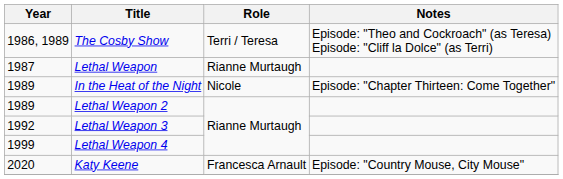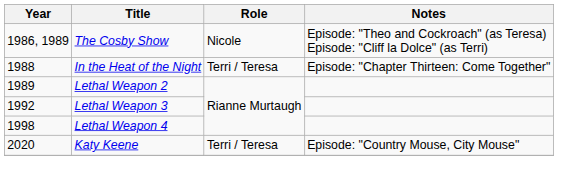 <table class="wikitable sortable">
 <tr>
 <th scope="col">Year</th>
 <th scope="col">Title</th>
 <th scope="col">Role</th>
 <th scope="col" class="unsortable">Notes</th>
 </tr>
 <tr>
 <td>1986, 1989</td>
 <td><em><a href='#'>The Cosby Show</a></em></td>
-<td>Terri / Teresa</td>
+<td>Nicole</td>
 <td>Episode: "Theo and Cockroach" (as Teresa)<br>Episode: "Cliff la Dolce" (as Terri)</td>
 </tr>
 <tr>
-<td>1987</td>
-<td><em><a href='#'>Lethal Weapon</a></em></td>
-<td>Rianne Murtaugh</td>
-<td></td>
-</tr>
-<tr>
-<td>1989</td>
+<td>1988</td>
 <td><em><a href='#'>In the Heat of the Night</a></em></td>
-<td>Nicole</td>
+<td>Terri / Teresa</td>
 <td>Episode: "Chapter Thirteen: Come Together"</td>
 </tr>
 <tr>
 <td>1989</td>
 <td><em><a href='#'>Lethal Weapon 2</a></em></td>
 <td rowspan="3">Rianne Murtaugh</td>
 <td></td>
 </tr>
 <tr>
 <td>1992</td>
 <td><em><a href='#'>Lethal Weapon 3</a></em></td>
 <td></td>
 </tr>
 <tr>
-<td>1999</td>
+<td>1998</td>
 <td><em><a href='#'>Lethal Weapon 4</a></em></td>
 <td></td>
 </tr>
 <tr>
 <td>2020</td>
 <td><em><a href='#'>Katy Keene</a></em></td>
-<td>Francesca Arnault</td>
+<td>Terri / Teresa</td>
 <td>Episode: "Country Mouse, City Mouse"</td>
 </tr>
 <tr>
 </tr>
 </table>
